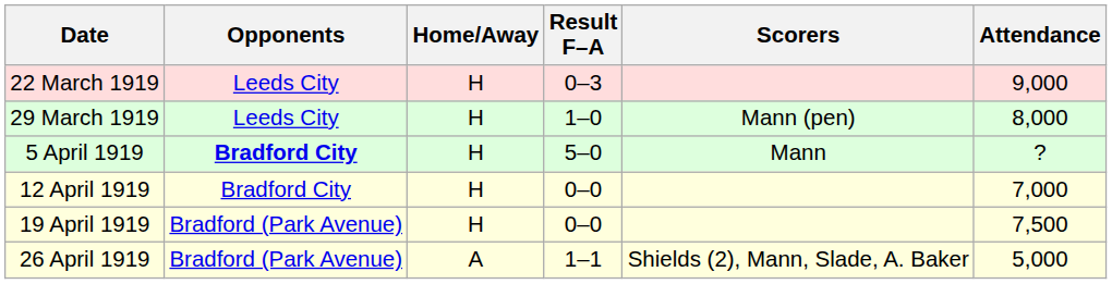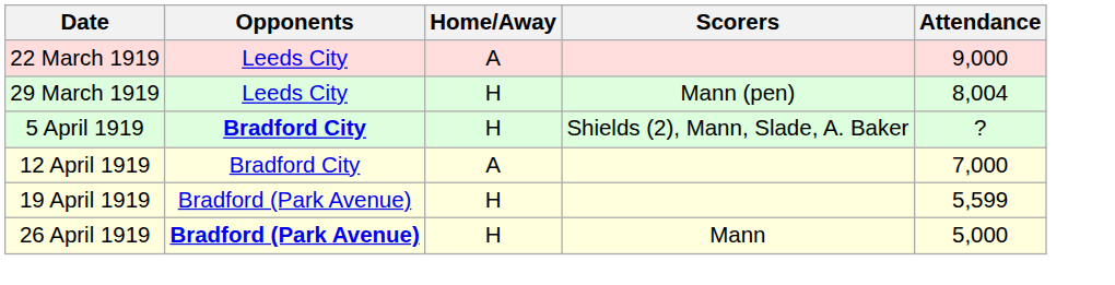 <table class="wikitable" style="text-align:center;">
 <tr>
 <th scope="col">Date</th>
 <th scope="col">Opponents</th>
 <th scope="col">Home/Away</th>
-<th scope="col">Result<br>F–A</th>
 <th scope="col">Scorers</th>
 <th scope="col">Attendance</th>
 </tr>
 <tr style="background: #ffdddd">
 <td>22 March 1919</td>
 <td><a href='#'>Leeds City</a></td>
-<td>H</td>
-<td>0–3</td>
+<td>A</td>
 <td></td>
 <td>9,000</td>
 </tr>
 <tr style="background: #ddffdd">
 <td>29 March 1919</td>
 <td><a href='#'>Leeds City</a></td>
 <td>H</td>
-<td>1–0</td>
 <td>Mann (pen)</td>
-<td>8,000</td>
+<td>8,004</td>
 </tr>
 <tr style="background: #ddffdd">
 <td>5 April 1919</td>
 <td><strong><a href='#'>Bradford City</a></strong></td>
 <td>H</td>
-<td>5–0</td>
-<td>Mann</td>
+<td>Shields (2), Mann, Slade, A. Baker</td>
 <td>?</td>
 </tr>
 <tr style="background: #ffffdd">
 <td>12 April 1919</td>
 <td><a href='#'>Bradford City</a></td>
-<td>H</td>
-<td>0–0</td>
+<td>A</td>
 <td></td>
 <td>7,000</td>
 </tr>
 <tr style="background: #ffffdd">
 <td>19 April 1919</td>
 <td><a href='#'>Bradford (Park Avenue)</a></td>
 <td>H</td>
-<td>0–0</td>
 <td></td>
-<td>7,500</td>
+<td>5,599</td>
 </tr>
 <tr style="background: #ffffdd">
 <td>26 April 1919</td>
-<td><a href='#'>Bradford (Park Avenue)</a></td>
-<td>A</td>
-<td>1–1</td>
-<td>Shields (2), Mann, Slade, A. Baker</td>
+<td><strong><a href='#'>Bradford (Park Avenue)</a></strong></td>
+<td>H</td>
+<td>Mann</td>
 <td>5,000</td>
 </tr>
 </table>
